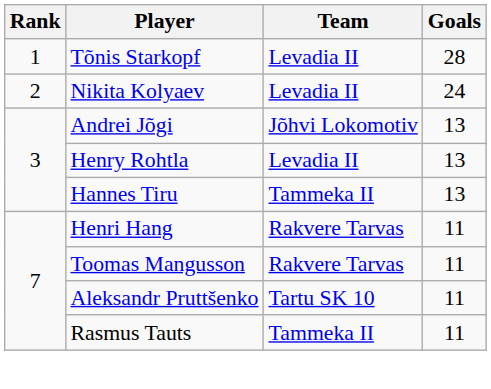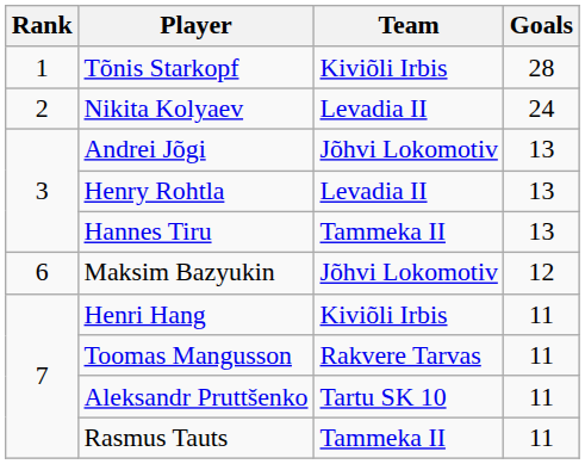 <table class="wikitable" style="text-align:center">
 <tr>
 <th>Rank</th>
 <th>Player</th>
 <th>Team</th>
 <th>Goals</th>
 </tr>
 <tr>
 <td rowspan="1">1</td>
 <td align="left"> <a href='#'>Tõnis Starkopf</a></td>
-<td align="left"><a href='#'>Levadia II</a></td>
+<td align="left"><a href='#'>Kiviõli Irbis</a></td>
 <td align="center">28</td>
 </tr>
 <tr>
 <td rowspan="1">2</td>
 <td align="left"> <a href='#'>Nikita Kolyaev</a></td>
 <td align="left"><a href='#'>Levadia II</a></td>
 <td align="center">24</td>
 </tr>
 <tr>
 <td rowspan="3">3</td>
 <td align="left"> <a href='#'>Andrei Jõgi</a></td>
 <td align="left"><a href='#'>Jõhvi Lokomotiv</a></td>
 <td align="center">13</td>
 </tr>
 <tr>
 <td align="left"> <a href='#'>Henry Rohtla</a></td>
 <td align="left"><a href='#'>Levadia II</a></td>
 <td align="center">13</td>
 </tr>
 <tr>
 <td align="left"> <a href='#'>Hannes Tiru</a></td>
 <td align="left"><a href='#'>Tammeka II</a></td>
 <td align="center">13</td>
 </tr>
 <tr>
+<td rowspan="1">6</td>
+<td align="left"> Maksim Bazyukin</td>
+<td align="left"><a href='#'>Jõhvi Lokomotiv</a></td>
+<td align="center">12</td>
+</tr>
+<tr>
 <td rowspan="4">7</td>
 <td align="left"> <a href='#'>Henri Hang</a></td>
-<td align="left"><a href='#'>Rakvere Tarvas</a></td>
+<td align="left"><a href='#'>Kiviõli Irbis</a></td>
 <td align="center">11</td>
 </tr>
 <tr>
 <td align="left"> <a href='#'>Toomas Mangusson</a></td>
 <td align="left"><a href='#'>Rakvere Tarvas</a></td>
 <td align="center">11</td>
 </tr>
 <tr>
 <td align="left"> <a href='#'>Aleksandr Pruttšenko</a></td>
 <td align="left"><a href='#'>Tartu SK 10</a></td>
 <td align="center">11</td>
 </tr>
 <tr>
 <td align="left"> Rasmus Tauts</td>
 <td align="left"><a href='#'>Tammeka II</a></td>
 <td align="center">11</td>
 </tr>
 </table>
